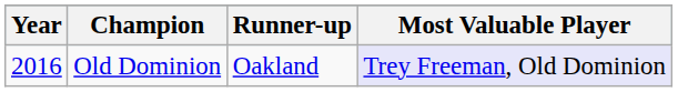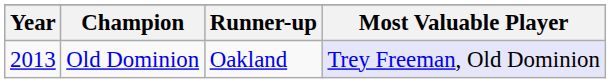 <table class="wikitable sortable">
 <tr>
 </tr>
 <tr style="background: lightblue;">
 <th>Year</th>
 <th>Champion</th>
 <th>Runner-up</th>
 <th>Most Valuable Player</th>
 </tr>
 <tr>
-<td><a href='#'>2016</a></td>
+<td><a href='#'>2013</a></td>
 <td><a href='#'>Old Dominion</a></td>
 <td><a href='#'>Oakland</a></td>
 <td style="background: lavender;"><a href='#'>Trey Freeman</a>, Old Dominion</td>
 </tr>
 </table>
